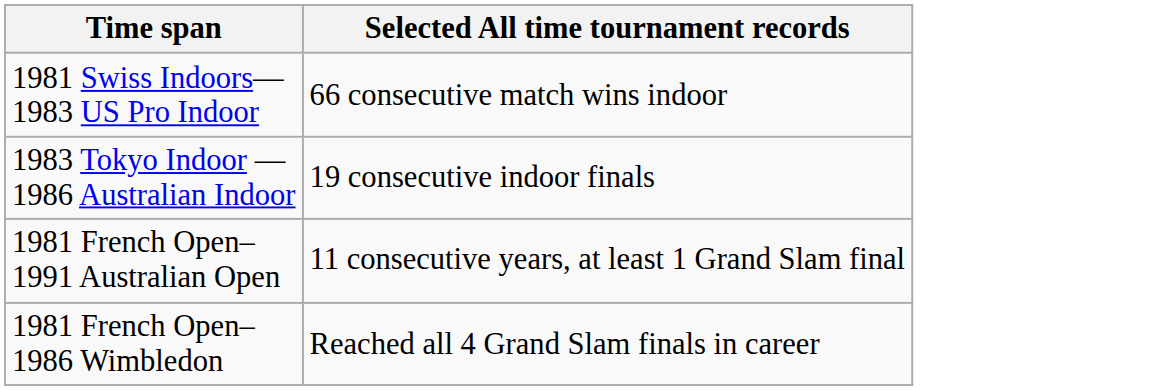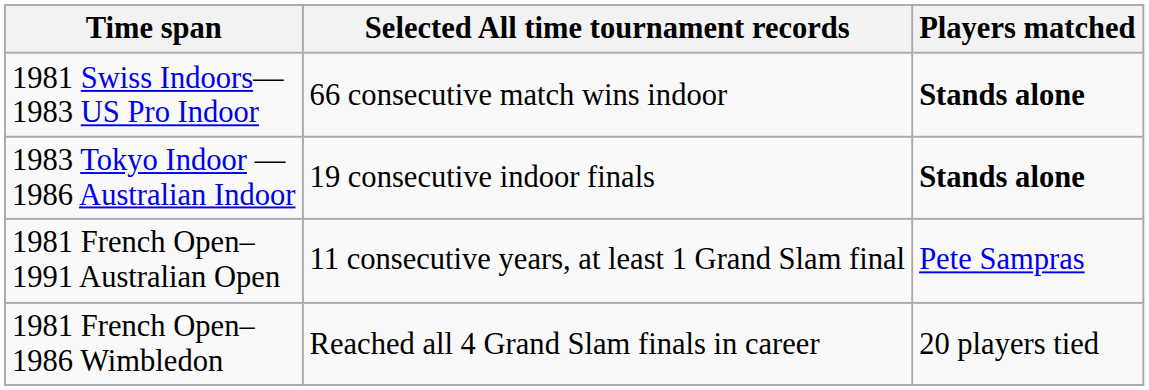 <table class="wikitable collapsible collapsed">
 <tr>
 <th>Time span</th>
 <th>Selected All time tournament records</th>
+<th>Players matched</th>
 </tr>
 <tr>
 <td>1981 <a href='#'>Swiss Indoors</a>—<br>1983 <a href='#'>US Pro Indoor</a></td>
 <td>66 consecutive match wins indoor</td>
+<td><strong>Stands alone</strong></td>
 </tr>
 <tr>
 <td>1983 <a href='#'>Tokyo Indoor</a> —<br> 1986 <a href='#'>Australian Indoor</a></td>
 <td>19 consecutive indoor finals</td>
+<td><strong>Stands alone</strong></td>
 </tr>
 <tr>
 <td>1981 French Open–<br>1991 Australian Open</td>
 <td>11 consecutive years, at least 1 Grand Slam final</td>
+<td><a href='#'>Pete Sampras</a></td>
 </tr>
 <tr>
 <td>1981 French Open–<br>1986 Wimbledon</td>
 <td>Reached all 4 Grand Slam finals in career</td>
+<td>20 players tied</td>
 </tr>
 </table>
